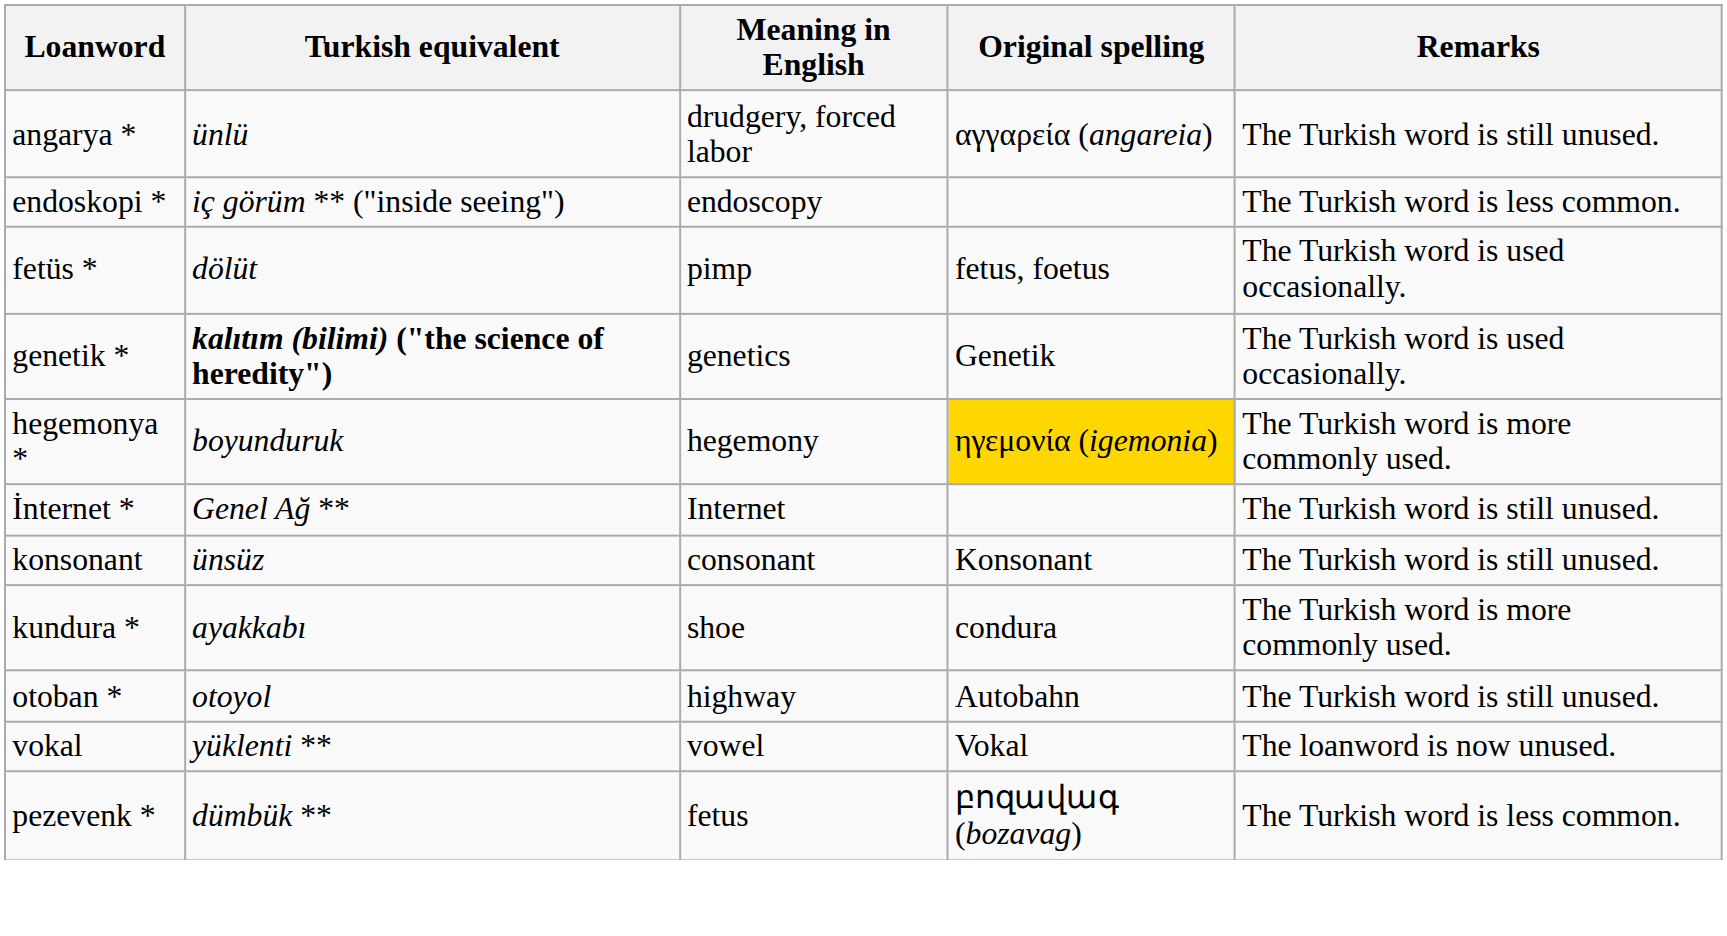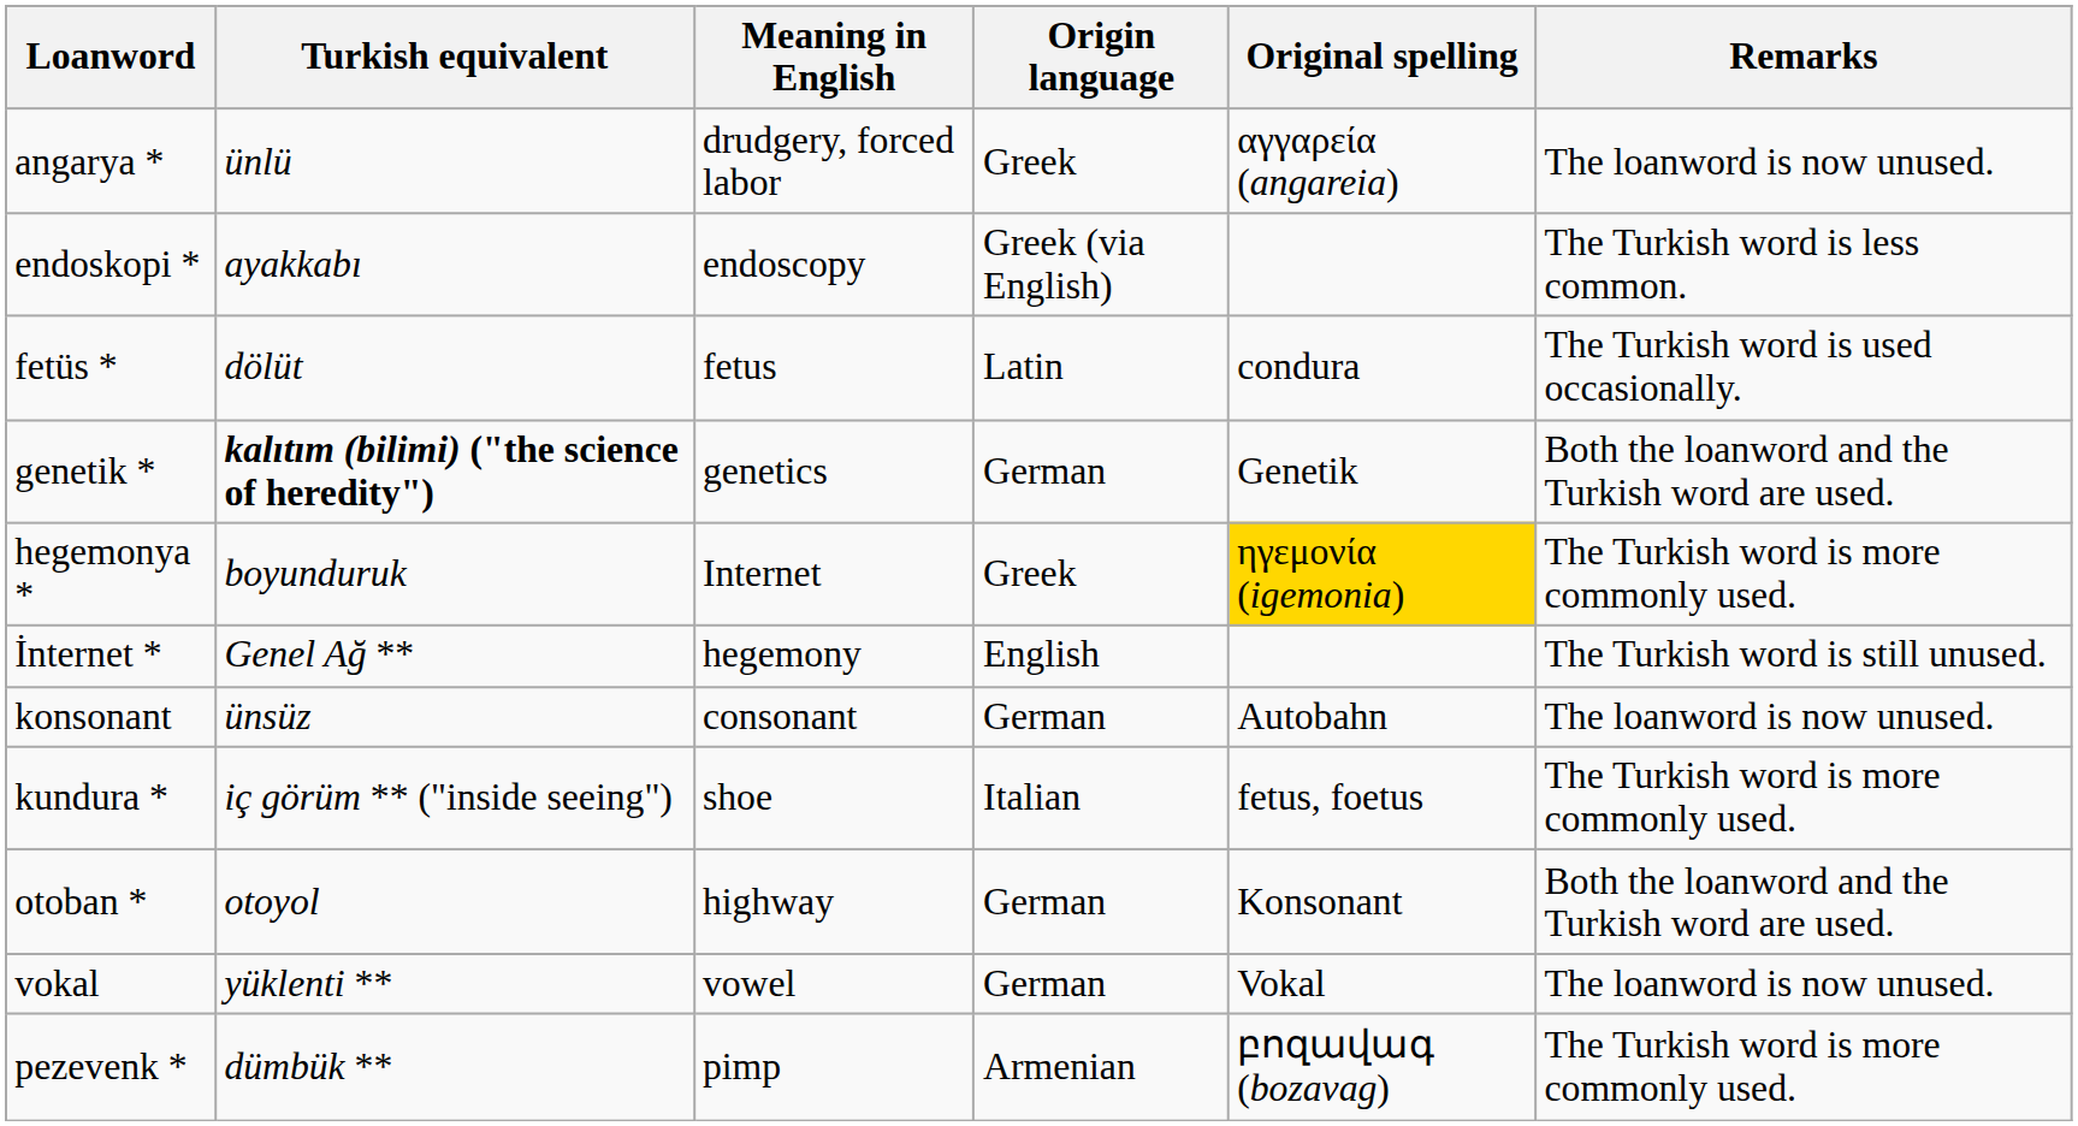 <table class="wikitable">
 <tr>
 <th align=left>Loanword</th>
 <th align=left>Turkish equivalent</th>
 <th align=left>Meaning in English</th>
+<th align=left>Origin language</th>
 <th align=left>Original spelling</th>
 <th align=left>Remarks</th>
 </tr>
 <tr>
 <td>angarya *</td>
 <td><em>ünlü</em></td>
 <td>drudgery, forced labor</td>
+<td>Greek</td>
 <td>αγγαρεία (<em>angareia</em>)</td>
-<td>The Turkish word is still unused.</td>
+<td>The loanword is now unused.</td>
 </tr>
 <tr>
 <td>endoskopi *</td>
-<td><em>iç görüm</em> ** ("inside seeing")</td>
+<td><em>ayakkabı</em></td>
 <td>endoscopy</td>
+<td>Greek (via English)</td>
 <td></td>
 <td>The Turkish word is less common.</td>
 </tr>
 <tr>
 <td>fetüs *</td>
 <td><em>dölüt</em></td>
-<td>pimp</td>
-<td>fetus, foetus</td>
+<td>fetus</td>
+<td>Latin</td>
+<td>condura</td>
 <td>The Turkish word is used occasionally.</td>
 </tr>
 <tr>
 <td>genetik *</td>
 <td><strong><em>kalıtım (bilimi)</em> ("the science of heredity")</strong></td>
 <td>genetics</td>
+<td>German</td>
 <td>Genetik</td>
-<td>The Turkish word is used occasionally.</td>
+<td>Both the loanword and the Turkish word are used.</td>
 </tr>
 <tr>
 <td>hegemonya *</td>
 <td><em>boyunduruk</em></td>
-<td>hegemony</td>
+<td>Internet</td>
+<td>Greek</td>
 <td style="background: gold;">ηγεμονία (<em>igemonia</em>)</td>
 <td>The Turkish word is more commonly used.</td>
 </tr>
 <tr>
 <td>İnternet *</td>
 <td><em>Genel Ağ</em> **</td>
-<td>Internet</td>
+<td>hegemony</td>
+<td>English</td>
 <td></td>
 <td>The Turkish word is still unused.</td>
 </tr>
 <tr>
 <td>konsonant</td>
 <td><em>ünsüz</em></td>
 <td>consonant</td>
-<td>Konsonant</td>
-<td>The Turkish word is still unused.</td>
+<td>German</td>
+<td>Autobahn</td>
+<td>The loanword is now unused.</td>
 </tr>
 <tr>
 <td>kundura *</td>
-<td><em>ayakkabı</em></td>
+<td><em>iç görüm</em> ** ("inside seeing")</td>
 <td>shoe</td>
-<td>condura</td>
+<td>Italian</td>
+<td>fetus, foetus</td>
 <td>The Turkish word is more commonly used.</td>
 </tr>
 <tr>
 <td>otoban *</td>
 <td><em>otoyol</em></td>
 <td>highway</td>
-<td>Autobahn</td>
-<td>The Turkish word is still unused.</td>
+<td>German</td>
+<td>Konsonant</td>
+<td>Both the loanword and the Turkish word are used.</td>
 </tr>
 <tr>
 <td>vokal</td>
 <td><em>yüklenti</em> **</td>
 <td>vowel</td>
+<td>German</td>
 <td>Vokal</td>
 <td>The loanword is now unused.</td>
 </tr>
 <tr>
 <td>pezevenk *</td>
 <td><em>dümbük</em> **</td>
-<td>fetus</td>
+<td>pimp</td>
+<td>Armenian</td>
 <td>բոզավագ (<em>bozavag</em>)</td>
-<td>The Turkish word is less common.</td>
+<td>The Turkish word is more commonly used.</td>
 </tr>
 </table>
